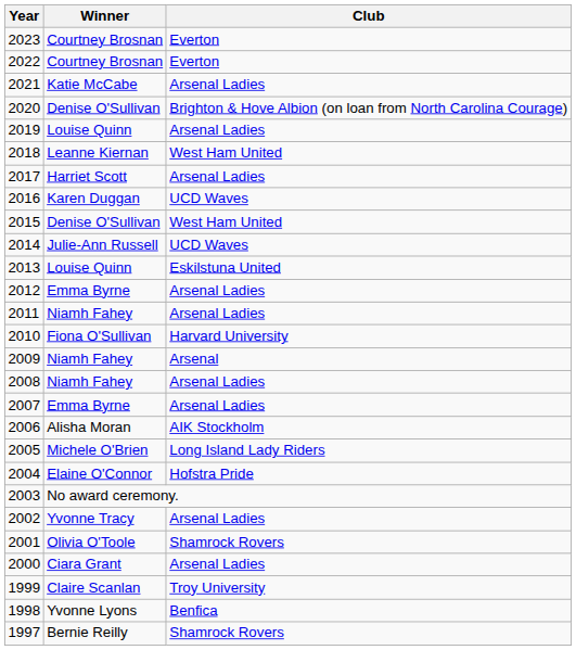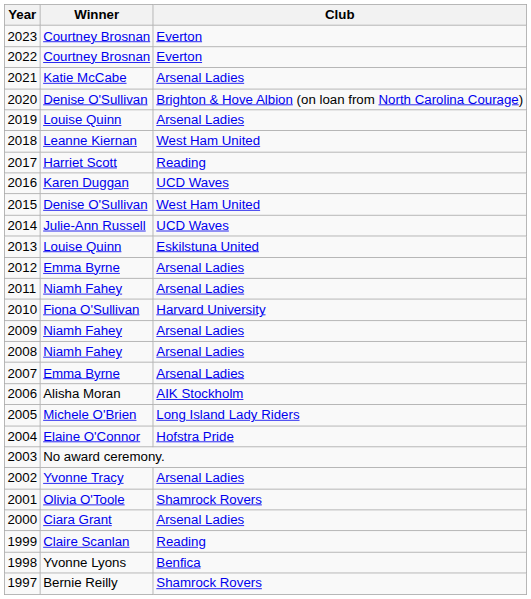 <table class="wikitable">
 <tr>
 <th>Year</th>
 <th>Winner</th>
 <th>Club</th>
 </tr>
 <tr>
 <td>2023</td>
 <td><a href='#'>Courtney Brosnan</a></td>
 <td><a href='#'>Everton</a></td>
 </tr>
 <tr>
 <td>2022</td>
 <td><a href='#'>Courtney Brosnan</a></td>
 <td><a href='#'>Everton</a></td>
 </tr>
 <tr>
 <td>2021</td>
 <td><a href='#'>Katie McCabe</a></td>
 <td><a href='#'>Arsenal Ladies</a></td>
 </tr>
 <tr>
 <td>2020</td>
 <td><a href='#'>Denise O'Sullivan</a></td>
 <td><a href='#'>Brighton & Hove Albion</a> (on loan from <a href='#'>North Carolina Courage</a>)</td>
 </tr>
 <tr>
 <td>2019</td>
 <td><a href='#'>Louise Quinn</a></td>
 <td><a href='#'>Arsenal Ladies</a></td>
 </tr>
 <tr>
 <td>2018</td>
 <td><a href='#'>Leanne Kiernan</a></td>
 <td><a href='#'>West Ham United</a></td>
 </tr>
 <tr>
 <td>2017</td>
 <td><a href='#'>Harriet Scott</a></td>
-<td><a href='#'>Arsenal Ladies</a></td>
+<td><a href='#'>Reading</a></td>
 </tr>
 <tr>
 <td>2016</td>
 <td><a href='#'>Karen Duggan</a></td>
 <td><a href='#'>UCD Waves</a></td>
 </tr>
 <tr>
 <td>2015</td>
 <td><a href='#'>Denise O'Sullivan</a></td>
 <td><a href='#'>West Ham United</a></td>
 </tr>
 <tr>
 <td>2014</td>
 <td><a href='#'>Julie-Ann Russell</a></td>
 <td><a href='#'>UCD Waves</a></td>
 </tr>
 <tr>
 <td>2013</td>
 <td><a href='#'>Louise Quinn</a></td>
 <td><a href='#'>Eskilstuna United</a></td>
 </tr>
 <tr>
 <td>2012</td>
 <td><a href='#'>Emma Byrne</a></td>
 <td><a href='#'>Arsenal Ladies</a></td>
 </tr>
 <tr>
 <td>2011</td>
 <td><a href='#'>Niamh Fahey</a></td>
 <td><a href='#'>Arsenal Ladies</a></td>
 </tr>
 <tr>
 <td>2010</td>
 <td><a href='#'>Fiona O'Sullivan</a></td>
 <td><a href='#'>Harvard University</a></td>
 </tr>
 <tr>
 <td>2009</td>
 <td><a href='#'>Niamh Fahey</a></td>
-<td><a href='#'>Arsenal</a></td>
+<td><a href='#'>Arsenal Ladies</a></td>
 </tr>
 <tr>
 <td>2008</td>
 <td><a href='#'>Niamh Fahey</a></td>
 <td><a href='#'>Arsenal Ladies</a></td>
 </tr>
 <tr>
 <td>2007</td>
 <td><a href='#'>Emma Byrne</a></td>
 <td><a href='#'>Arsenal Ladies</a></td>
 </tr>
 <tr>
 <td>2006</td>
 <td>Alisha Moran</td>
 <td><a href='#'>AIK Stockholm</a></td>
 </tr>
 <tr>
 <td>2005</td>
 <td><a href='#'>Michele O'Brien</a></td>
 <td><a href='#'>Long Island Lady Riders</a></td>
 </tr>
 <tr>
 <td>2004</td>
 <td><a href='#'>Elaine O'Connor</a></td>
 <td><a href='#'>Hofstra Pride</a></td>
 </tr>
 <tr>
 <td>2003</td>
 <td colspan="2">No award ceremony.</td>
 </tr>
 <tr>
 <td>2002</td>
 <td><a href='#'>Yvonne Tracy</a></td>
 <td><a href='#'>Arsenal Ladies</a></td>
 </tr>
 <tr>
 <td>2001</td>
 <td><a href='#'>Olivia O'Toole</a></td>
 <td><a href='#'>Shamrock Rovers</a></td>
 </tr>
 <tr>
 <td>2000</td>
 <td><a href='#'>Ciara Grant</a></td>
 <td><a href='#'>Arsenal Ladies</a></td>
 </tr>
 <tr>
 <td>1999</td>
 <td><a href='#'>Claire Scanlan</a></td>
-<td><a href='#'>Troy University</a></td>
+<td><a href='#'>Reading</a></td>
 </tr>
 <tr>
 <td>1998</td>
 <td>Yvonne Lyons</td>
 <td><a href='#'>Benfica</a></td>
 </tr>
 <tr>
 <td>1997</td>
 <td>Bernie Reilly</td>
 <td><a href='#'>Shamrock Rovers</a></td>
 </tr>
 </table>
